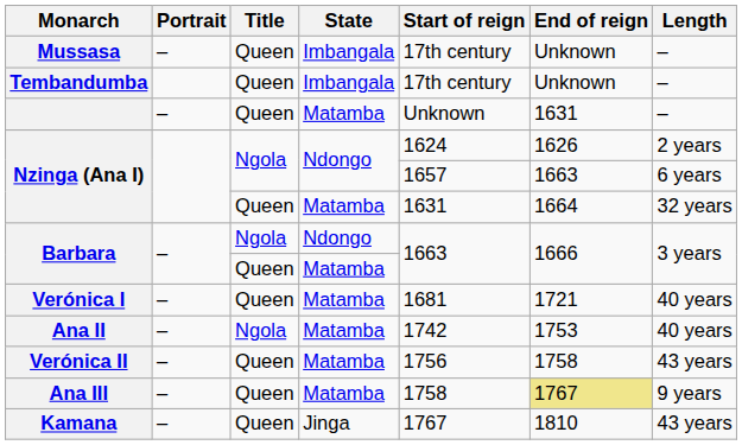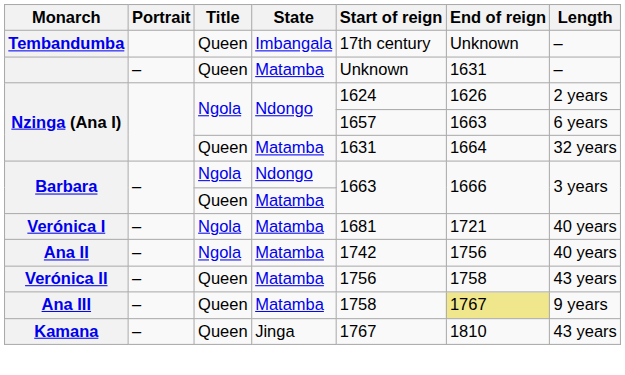 <table class="wikitable sortable">
 <tr>
 <th>Monarch</th>
 <th>Portrait</th>
 <th>Title</th>
 <th>State</th>
 <th>Start of reign</th>
 <th>End of reign</th>
 <th>Length</th>
-</tr>
-<tr>
-<th><a href='#'>Mussasa</a></th>
-<td>–</td>
-<td>Queen</td>
-<td><a href='#'>Imbangala</a></td>
-<td>17th century</td>
-<td>Unknown</td>
-<td>–</td>
 </tr>
 <tr>
 <th><a href='#'>Tembandumba</a></th>
 <td></td>
 <td>Queen</td>
 <td><a href='#'>Imbangala</a></td>
 <td>17th century</td>
 <td>Unknown</td>
 <td>–</td>
 </tr>
 <tr>
 <th></th>
 <td>–</td>
 <td>Queen</td>
 <td><a href='#'>Matamba</a></td>
 <td>Unknown</td>
 <td>1631</td>
 <td>–</td>
 </tr>
 <tr>
 <th rowspan="3"><a href='#'>Nzinga</a> (Ana I)</th>
 <td rowspan="3"></td>
 <td rowspan="2"><a href='#'>Ngola</a></td>
 <td rowspan="2"><a href='#'>Ndongo</a></td>
 <td>1624</td>
 <td>1626</td>
 <td>2 years</td>
 </tr>
 <tr>
 <td>1657</td>
 <td>1663</td>
 <td>6 years</td>
 </tr>
 <tr>
 <td>Queen</td>
 <td><a href='#'>Matamba</a></td>
 <td>1631</td>
 <td>1664</td>
 <td>32 years</td>
 </tr>
 <tr>
 <th rowspan="2"><a href='#'>Barbara</a></th>
 <td rowspan="2">–</td>
 <td><a href='#'>Ngola</a></td>
 <td><a href='#'>Ndongo</a></td>
 <td rowspan="2">1663</td>
 <td rowspan="2">1666</td>
 <td rowspan="2">3 years</td>
 </tr>
 <tr>
 <td>Queen</td>
 <td><a href='#'>Matamba</a></td>
 </tr>
 <tr>
 <th><a href='#'>Verónica I</a></th>
 <td>–</td>
-<td>Queen</td>
+<td><a href='#'>Ngola</a></td>
 <td><a href='#'>Matamba</a></td>
 <td>1681</td>
 <td>1721</td>
 <td>40 years</td>
 </tr>
 <tr>
 <th><a href='#'>Ana II</a></th>
 <td>–</td>
 <td><a href='#'>Ngola</a></td>
 <td><a href='#'>Matamba</a></td>
 <td>1742</td>
-<td>1753</td>
+<td>1756</td>
 <td>40 years</td>
 </tr>
 <tr>
 <th><a href='#'>Verónica II</a></th>
 <td>–</td>
 <td>Queen</td>
 <td><a href='#'>Matamba</a></td>
 <td>1756</td>
 <td>1758</td>
 <td>43 years</td>
 </tr>
 <tr>
 <th><a href='#'>Ana III</a></th>
 <td>–</td>
 <td>Queen</td>
 <td><a href='#'>Matamba</a></td>
 <td>1758</td>
 <td style="background: khaki;">1767</td>
 <td>9 years</td>
 </tr>
 <tr>
 <th><a href='#'>Kamana</a></th>
 <td>–</td>
 <td>Queen</td>
 <td>Jinga</td>
 <td>1767</td>
 <td>1810</td>
 <td>43 years</td>
 </tr>
 </table>
